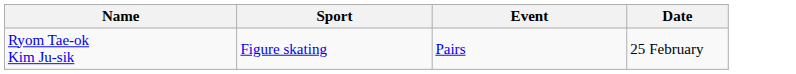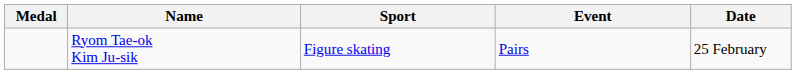 <table class="wikitable sortable" style="font-size:100%">
 <tr>
+<th width="60">Medal</th>
 <th width="240">Name</th>
 <th width="200">Sport</th>
 <th width="200">Event</th>
 <th width="100">Date</th>
 </tr>
 <tr>
+<td></td>
 <td><a href='#'>Ryom Tae-ok</a> <br> <a href='#'>Kim Ju-sik</a></td>
 <td><a href='#'>Figure skating</a></td>
 <td><a href='#'>Pairs</a></td>
 <td>25 February</td>
 </tr>
 </table>
